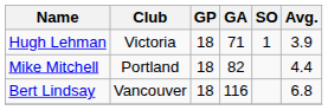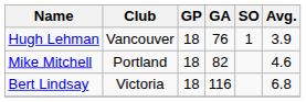 <table class="wikitable" style="text-align:center;">
 <tr>
 <th>Name</th>
 <th>Club</th>
 <th>GP</th>
 <th>GA</th>
 <th>SO</th>
 <th>Avg.</th>
 </tr>
 <tr>
 <td align="left"><a href='#'>Hugh Lehman</a></td>
-<td>Victoria</td>
+<td>Vancouver</td>
 <td>18</td>
-<td>71</td>
+<td>76</td>
 <td>1</td>
 <td>3.9</td>
 </tr>
 <tr>
 <td align="left"><a href='#'>Mike Mitchell</a></td>
 <td>Portland</td>
 <td>18</td>
 <td>82</td>
 <td></td>
-<td>4.4</td>
+<td>4.6</td>
 </tr>
 <tr>
 <td align="left"><a href='#'>Bert Lindsay</a></td>
-<td>Vancouver</td>
+<td>Victoria</td>
 <td>18</td>
 <td>116</td>
 <td></td>
 <td>6.8</td>
 </tr>
 <tr>
 </tr>
 </table>
